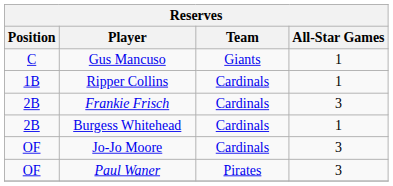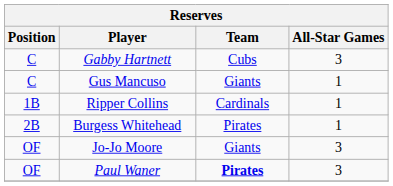 <table class="wikitable" style="font-size: 100%; text-align:right;">
 <tr>
 <th colspan="4">Reserves</th>
 </tr>
 <tr>
 <th>Position</th>
 <th width="150">Player</th>
 <th width="100">Team</th>
 <th>All-Star Games</th>
+</tr>
+<tr>
+<td align="center"><a href='#'>C</a></td>
+<td align="center"><em><a href='#'>Gabby Hartnett</a></em></td>
+<td align="center"><a href='#'>Cubs</a></td>
+<td align="center">3</td>
 </tr>
 <tr>
 <td align="center"><a href='#'>C</a></td>
 <td align="center"><a href='#'>Gus Mancuso</a></td>
 <td align="center"><a href='#'>Giants</a></td>
 <td align="center">1</td>
 </tr>
 <tr>
 <td align="center"><a href='#'>1B</a></td>
 <td align="center"><a href='#'>Ripper Collins</a></td>
 <td align="center"><a href='#'>Cardinals</a></td>
 <td align="center">1</td>
 </tr>
 <tr>
 <td align="center"><a href='#'>2B</a></td>
-<td align="center"><em><a href='#'>Frankie Frisch</a></em></td>
-<td align="center"><a href='#'>Cardinals</a></td>
-<td align="center">3</td>
-</tr>
-<tr>
-<td align="center"><a href='#'>2B</a></td>
 <td align="center"><a href='#'>Burgess Whitehead</a></td>
-<td align="center"><a href='#'>Cardinals</a></td>
+<td align="center"><a href='#'>Pirates</a></td>
 <td align="center">1</td>
 </tr>
 <tr>
 <td align="center"><a href='#'>OF</a></td>
 <td align="center"><a href='#'>Jo-Jo Moore</a></td>
-<td align="center"><a href='#'>Cardinals</a></td>
+<td align="center"><a href='#'>Giants</a></td>
 <td align="center">3</td>
 </tr>
 <tr>
 <td align="center"><a href='#'>OF</a></td>
 <td align="center"><em><a href='#'>Paul Waner</a></em></td>
-<td align="center"><a href='#'>Pirates</a></td>
+<td align="center"><strong><a href='#'>Pirates</a></strong></td>
 <td align="center">3</td>
 </tr>
 <tr>
 </tr>
 </table>
